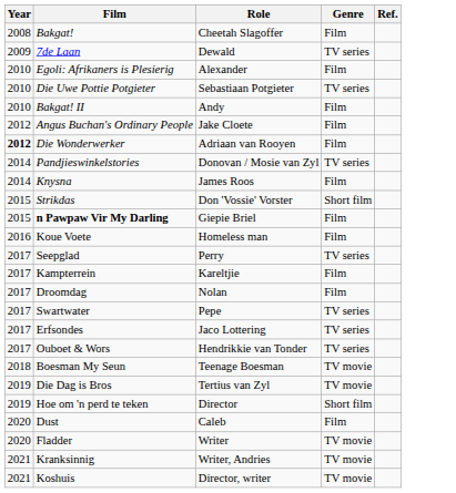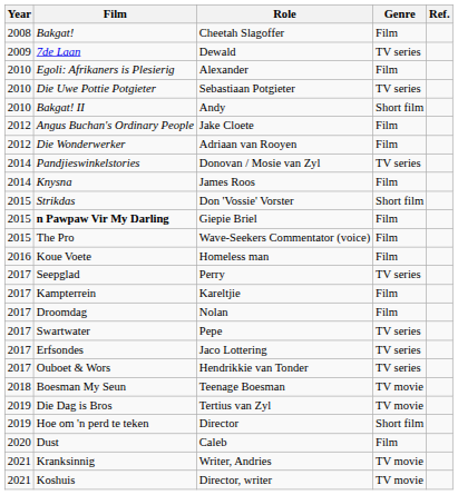 <table class="wikitable">
 <tr>
 <th>Year</th>
 <th>Film</th>
 <th>Role</th>
 <th>Genre</th>
 <th>Ref.</th>
 </tr>
 <tr>
 <td>2008</td>
 <td><em>Bakgat!</em></td>
 <td>Cheetah Slagoffer</td>
 <td>Film</td>
 <td></td>
 </tr>
 <tr>
 <td>2009</td>
 <td><em><a href='#'>7de Laan</a></em></td>
 <td>Dewald</td>
 <td>TV series</td>
 <td></td>
 </tr>
 <tr>
 <td>2010</td>
 <td><em>Egoli: Afrikaners is Plesierig</em></td>
 <td>Alexander</td>
 <td>Film</td>
 <td></td>
 </tr>
 <tr>
 <td>2010</td>
 <td><em>Die Uwe Pottie Potgieter</em></td>
 <td>Sebastiaan Potgieter</td>
 <td>TV series</td>
 <td></td>
 </tr>
 <tr>
 <td>2010</td>
 <td><em>Bakgat! II</em></td>
 <td>Andy</td>
-<td>Film</td>
+<td>Short film</td>
 <td></td>
 </tr>
 <tr>
 <td>2012</td>
 <td><em>Angus Buchan's Ordinary People</em></td>
 <td>Jake Cloete</td>
 <td>Film</td>
 <td></td>
 </tr>
 <tr>
-<td><strong>2012</strong></td>
+<td>2012</td>
 <td><em>Die Wonderwerker</em></td>
 <td>Adriaan van Rooyen</td>
 <td>Film</td>
 <td></td>
 </tr>
 <tr>
 <td>2014</td>
 <td><em>Pandjieswinkelstories</em></td>
 <td>Donovan / Mosie van Zyl</td>
 <td>TV series</td>
 <td></td>
 </tr>
 <tr>
 <td>2014</td>
 <td><em>Knysna</em></td>
 <td>James Roos</td>
 <td>Film</td>
 <td></td>
 </tr>
 <tr>
 <td>2015</td>
 <td><em>Strikdas</em></td>
 <td>Don 'Vossie' Vorster</td>
 <td>Short film</td>
 <td></td>
 </tr>
 <tr>
 <td>2015</td>
 <td><strong>n Pawpaw Vir My Darling<em></td>
 <td>Giepie Briel</td>
+<td>Film</td>
+<td></td>
+</tr>
+<tr>
+<td>2015</td>
+<td></em>The Pro<em></td>
+<td>Wave-Seekers Commentator (voice)</td>
 <td>Film</td>
 <td></td>
 </tr>
 <tr>
 <td>2016</td>
 <td></em>Koue Voete<em></td>
 <td>Homeless man</td>
 <td>Film</td>
 <td></td>
 </tr>
 <tr>
 <td>2017</td>
 <td></em>Seepglad<em></td>
 <td>Perry</td>
 <td>TV series</td>
 <td></td>
 </tr>
 <tr>
 <td>2017</td>
 <td></em>Kampterrein<em></td>
 <td>Kareltjie</td>
 <td>Film</td>
 <td></td>
 </tr>
 <tr>
 <td>2017</td>
 <td></em>Droomdag<em></td>
 <td>Nolan</td>
 <td>Film</td>
 <td></td>
 </tr>
 <tr>
 <td>2017</td>
 <td></em>Swartwater<em></td>
 <td>Pepe</td>
 <td>TV series</td>
 <td></td>
 </tr>
 <tr>
 <td>2017</td>
 <td></em>Erfsondes<em></td>
 <td>Jaco Lottering</td>
 <td>TV series</td>
 <td></td>
 </tr>
 <tr>
 <td>2017</td>
 <td></em>Ouboet & Wors<em></td>
 <td>Hendrikkie van Tonder</td>
 <td>TV series</td>
 <td></td>
 </tr>
 <tr>
 <td>2018</td>
 <td></em>Boesman My Seun<em></td>
 <td>Teenage Boesman</td>
 <td>TV movie</td>
 <td></td>
 </tr>
 <tr>
 <td>2019</td>
 <td></em>Die Dag is Bros<em></td>
 <td>Tertius van Zyl</td>
 <td>TV movie</td>
 <td></td>
 </tr>
 <tr>
 <td>2019</td>
 <td></em>Hoe om 'n perd te teken<em></td>
 <td>Director</td>
 <td>Short film</td>
 <td></td>
 </tr>
 <tr>
 <td>2020</td>
 <td></em>Dust<em></td>
 <td>Caleb</td>
 <td>Film</td>
 <td></td>
 </tr>
 <tr>
-<td>2020</td>
-<td></em>Fladder<em></td>
-<td>Writer</td>
-<td>TV movie</td>
-<td></td>
-</tr>
-<tr>
 <td>2021</td>
 <td></em>Kranksinnig<em></td>
 <td>Writer, Andries</td>
 <td>TV movie</td>
 <td></td>
 </tr>
 <tr>
 <td>2021</td>
 <td></em>Koshuis<em></td>
 <td>Director, writer</td>
 <td>TV movie</td>
 <td></td>
 </tr>
 </table>
